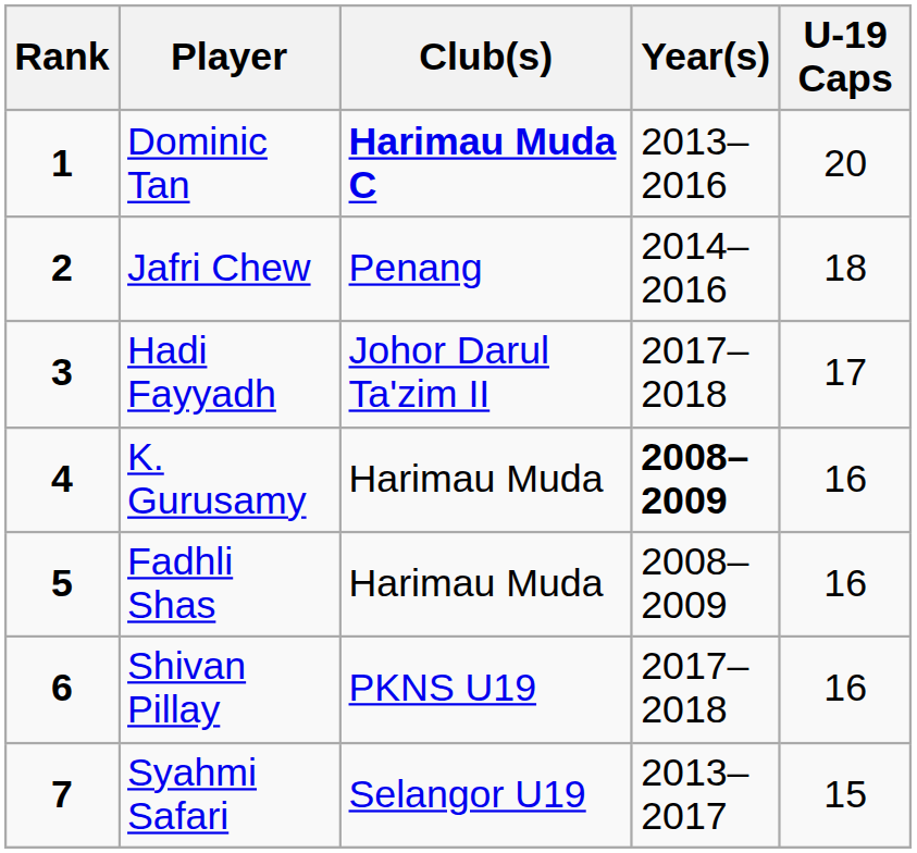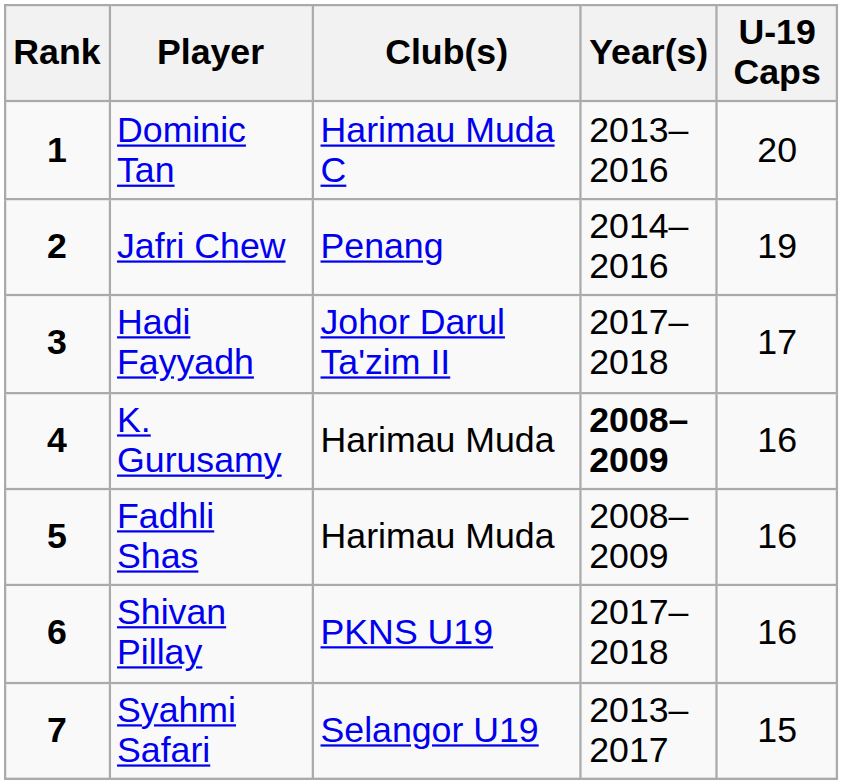 <table class="wikitable" width=60%>
 <tr>
 <th width = 10%>Rank</th>
 <th width = 25%>Player</th>
 <th width = 35%>Club(s)</th>
 <th width = 15%>Year(s)</th>
 <th width = 15%>U-19 Caps</th>
 </tr>
 <tr>
 <td align=center><strong>1</strong></td>
 <td><a href='#'>Dominic Tan</a></td>
-<td><strong><a href='#'>Harimau Muda C</a></strong></td>
+<td><a href='#'>Harimau Muda C</a></td>
 <td>2013–2016</td>
 <td align=center>20</td>
 </tr>
 <tr>
 <td align=center><strong>2</strong></td>
 <td><a href='#'>Jafri Chew</a></td>
 <td><a href='#'>Penang</a></td>
 <td>2014–2016</td>
-<td align=center>18</td>
+<td align=center>19</td>
 </tr>
 <tr>
 <td align=center><strong>3</strong></td>
 <td><a href='#'>Hadi Fayyadh</a></td>
 <td><a href='#'>Johor Darul Ta'zim II</a></td>
 <td>2017–2018</td>
 <td align=center>17</td>
 </tr>
 <tr>
 <td align=center><strong>4</strong></td>
 <td><a href='#'>K. Gurusamy</a></td>
 <td>Harimau Muda</td>
 <td><strong>2008–2009</strong></td>
 <td align=center>16</td>
 </tr>
 <tr>
 <td align=center><strong>5</strong></td>
 <td><a href='#'>Fadhli Shas</a></td>
 <td>Harimau Muda</td>
 <td>2008–2009</td>
 <td align=center>16</td>
 </tr>
 <tr>
 <td align=center><strong>6</strong></td>
 <td><a href='#'>Shivan Pillay</a></td>
 <td><a href='#'>PKNS U19</a></td>
 <td>2017–2018</td>
 <td align=center>16</td>
 </tr>
 <tr>
 <td align=center><strong>7</strong></td>
 <td><a href='#'>Syahmi Safari</a></td>
 <td><a href='#'>Selangor U19</a></td>
 <td>2013–2017</td>
 <td align=center>15</td>
 </tr>
 <tr>
 </tr>
 </table>
